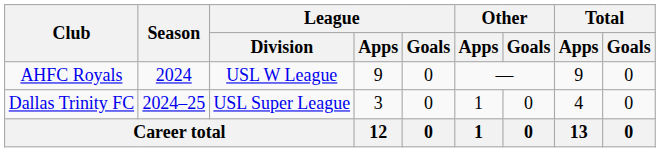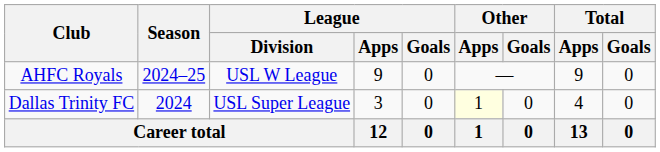 <table class="wikitable" style="text-align:center">
 <tr>
 <th rowspan="2">Club</th>
 <th rowspan="2">Season</th>
 <th colspan="3">League</th>
 <th colspan="2">Other</th>
 <th colspan="2">Total</th>
 </tr>
 <tr>
 <th>Division</th>
 <th>Apps</th>
 <th>Goals</th>
 <th>Apps</th>
 <th>Goals</th>
 <th>Apps</th>
 <th>Goals</th>
 </tr>
 <tr>
 <td><a href='#'>AHFC Royals</a></td>
-<td><a href='#'>2024</a></td>
+<td><a href='#'>2024–25</a></td>
 <td><a href='#'>USL W League</a></td>
 <td>9</td>
 <td>0</td>
 <td colspan="2">—</td>
 <td>9</td>
 <td>0</td>
 </tr>
 <tr>
 <td><a href='#'>Dallas Trinity FC</a></td>
-<td><a href='#'>2024–25</a></td>
+<td><a href='#'>2024</a></td>
 <td><a href='#'>USL Super League</a></td>
 <td>3</td>
 <td>0</td>
-<td>1</td>
+<td style="background: lightyellow;">1</td>
 <td>0</td>
 <td>4</td>
 <td>0</td>
 </tr>
 <tr>
 <th colspan="3">Career total</th>
 <th>12</th>
 <th>0</th>
 <th>1</th>
 <th>0</th>
 <th>13</th>
 <th>0</th>
 </tr>
 </table>
